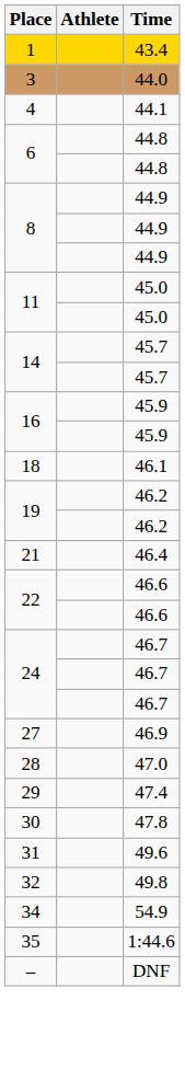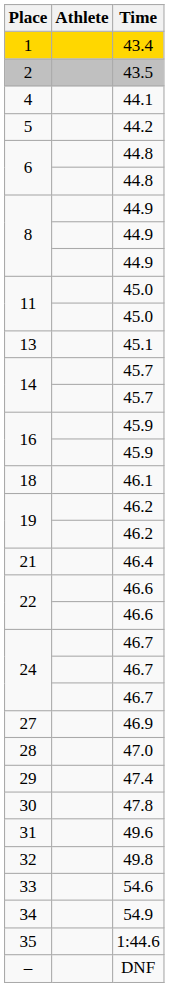 <table class="wikitable" style="text-align:center">
 <tr>
 <th>Place</th>
 <th>Athlete</th>
 <th>Time</th>
 </tr>
 <tr bgcolor=gold>
 <td>1</td>
 <td align=left></td>
 <td>43.4</td>
 </tr>
-<tr bgcolor=cc9966>
-<td>3</td>
+<tr bgcolor=silver>
+<td>2</td>
 <td align=left></td>
-<td>44.0</td>
+<td>43.5</td>
 </tr>
 <tr>
 <td>4</td>
 <td align=left></td>
 <td>44.1</td>
+</tr>
+<tr>
+<td>5</td>
+<td align=left></td>
+<td>44.2</td>
 </tr>
 <tr>
 <td rowspan=2>6</td>
 <td align=left></td>
 <td>44.8</td>
 </tr>
 <tr>
 <td align=left></td>
 <td>44.8</td>
 </tr>
 <tr>
 <td rowspan=3>8</td>
 <td align=left></td>
 <td>44.9</td>
 </tr>
 <tr>
 <td align=left></td>
 <td>44.9</td>
 </tr>
 <tr>
 <td align=left></td>
 <td>44.9</td>
 </tr>
 <tr>
 <td rowspan=2>11</td>
 <td align=left></td>
 <td>45.0</td>
 </tr>
 <tr>
 <td align=left></td>
 <td>45.0</td>
+</tr>
+<tr>
+<td>13</td>
+<td align=left></td>
+<td>45.1</td>
 </tr>
 <tr>
 <td rowspan=2>14</td>
 <td align=left></td>
 <td>45.7</td>
 </tr>
 <tr>
 <td align=left></td>
 <td>45.7</td>
 </tr>
 <tr>
 <td rowspan=2>16</td>
 <td align=left></td>
 <td>45.9</td>
 </tr>
 <tr>
 <td align=left></td>
 <td>45.9</td>
 </tr>
 <tr>
 <td>18</td>
 <td align=left></td>
 <td>46.1</td>
 </tr>
 <tr>
 <td rowspan=2>19</td>
 <td align=left></td>
 <td>46.2</td>
 </tr>
 <tr>
 <td align=left></td>
 <td>46.2</td>
 </tr>
 <tr>
 <td>21</td>
 <td align=left></td>
 <td>46.4</td>
 </tr>
 <tr>
 <td rowspan=2>22</td>
 <td align=left></td>
 <td>46.6</td>
 </tr>
 <tr>
 <td align=left></td>
 <td>46.6</td>
 </tr>
 <tr>
 <td rowspan=3>24</td>
 <td align=left></td>
 <td>46.7</td>
 </tr>
 <tr>
 <td align=left></td>
 <td>46.7</td>
 </tr>
 <tr>
 <td align=left></td>
 <td>46.7</td>
 </tr>
 <tr>
 <td>27</td>
 <td align=left></td>
 <td>46.9</td>
 </tr>
 <tr>
 <td>28</td>
 <td align=left></td>
 <td>47.0</td>
 </tr>
 <tr>
 <td>29</td>
 <td align=left></td>
 <td>47.4</td>
 </tr>
 <tr>
 <td>30</td>
 <td align=left></td>
 <td>47.8</td>
 </tr>
 <tr>
 <td>31</td>
 <td align=left></td>
 <td>49.6</td>
 </tr>
 <tr>
 <td>32</td>
 <td align=left></td>
 <td>49.8</td>
 </tr>
 <tr>
+<td>33</td>
+<td align=left></td>
+<td>54.6</td>
+</tr>
+<tr>
 <td>34</td>
 <td align=left></td>
 <td>54.9</td>
 </tr>
 <tr>
 <td>35</td>
 <td align=left></td>
 <td>1:44.6</td>
 </tr>
 <tr>
 <td>–</td>
 <td align=left></td>
 <td>DNF</td>
 </tr>
 </table>
